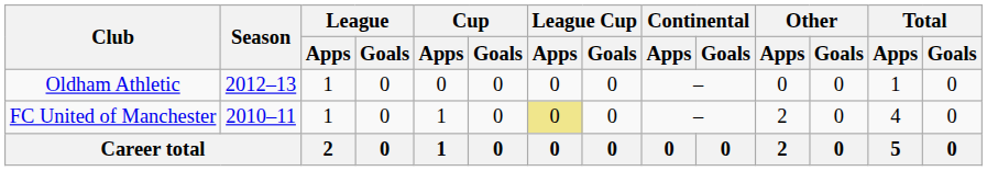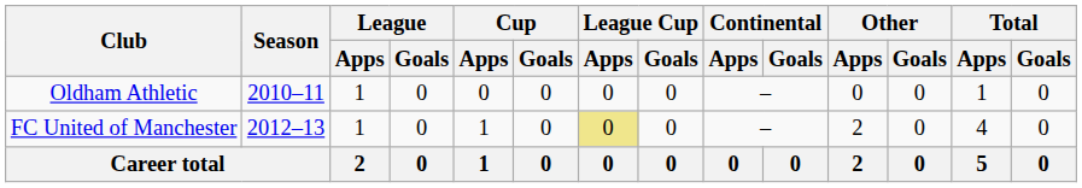 <table class="wikitable" style="text-align:center">
 <tr>
 <th rowspan="2">Club</th>
 <th rowspan="2">Season</th>
 <th colspan="2">League</th>
 <th colspan="2">Cup</th>
 <th colspan="2">League Cup</th>
 <th colspan="2">Continental</th>
 <th colspan="2">Other</th>
 <th colspan="2">Total</th>
 </tr>
 <tr>
 <th>Apps</th>
 <th>Goals</th>
 <th>Apps</th>
 <th>Goals</th>
 <th>Apps</th>
 <th>Goals</th>
 <th>Apps</th>
 <th>Goals</th>
 <th>Apps</th>
 <th>Goals</th>
 <th>Apps</th>
 <th>Goals</th>
 </tr>
 <tr>
 <td><a href='#'>Oldham Athletic</a></td>
-<td><a href='#'>2012–13</a></td>
+<td><a href='#'>2010–11</a></td>
 <td>1</td>
 <td>0</td>
 <td>0</td>
 <td>0</td>
 <td>0</td>
 <td>0</td>
 <td colspan="2">–</td>
 <td>0</td>
 <td>0</td>
 <td>1</td>
 <td>0</td>
 </tr>
 <tr>
 <td><a href='#'>FC United of Manchester</a></td>
-<td><a href='#'>2010–11</a></td>
+<td><a href='#'>2012–13</a></td>
 <td>1</td>
 <td>0</td>
 <td>1</td>
 <td>0</td>
 <td style="background: khaki;">0</td>
 <td>0</td>
 <td colspan="2">–</td>
 <td>2</td>
 <td>0</td>
 <td>4</td>
 <td>0</td>
 </tr>
 <tr>
 <th colspan="2">Career total</th>
 <th>2</th>
 <th>0</th>
 <th>1</th>
 <th>0</th>
 <th>0</th>
 <th>0</th>
 <th>0</th>
 <th>0</th>
 <th>2</th>
 <th>0</th>
 <th>5</th>
 <th>0</th>
 </tr>
 </table>
